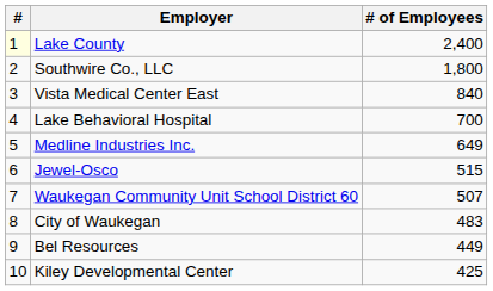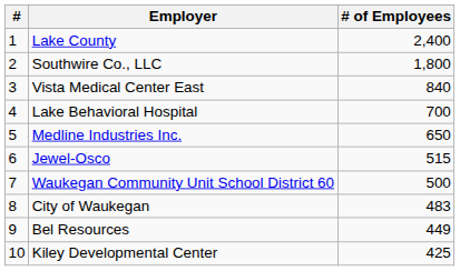 <table class="wikitable">
 <tr>
 <th>#</th>
 <th>Employer</th>
 <th># of Employees</th>
 </tr>
 <tr>
-<td style="background: lightyellow;">1</td>
+<td>1</td>
 <td><a href='#'>Lake County</a></td>
 <td style="text-align: right;">2,400</td>
 </tr>
 <tr>
 <td>2</td>
 <td>Southwire Co., LLC</td>
 <td style="text-align: right;">1,800</td>
 </tr>
 <tr>
 <td>3</td>
 <td>Vista Medical Center East</td>
 <td style="text-align: right;">840</td>
 </tr>
 <tr>
 <td>4</td>
 <td>Lake Behavioral Hospital</td>
 <td style="text-align: right;">700</td>
 </tr>
 <tr>
 <td>5</td>
 <td><a href='#'>Medline Industries Inc.</a></td>
-<td style="text-align: right;">649</td>
+<td style="text-align: right;">650</td>
 </tr>
 <tr>
 <td>6</td>
 <td><a href='#'>Jewel-Osco</a></td>
 <td style="text-align: right;">515</td>
 </tr>
 <tr>
 <td>7</td>
 <td><a href='#'>Waukegan Community Unit School District 60</a></td>
-<td style="text-align: right;">507</td>
+<td style="text-align: right;">500</td>
 </tr>
 <tr>
 <td>8</td>
 <td>City of Waukegan</td>
 <td style="text-align: right;">483</td>
 </tr>
 <tr>
 <td>9</td>
 <td>Bel Resources</td>
 <td style="text-align: right;">449</td>
 </tr>
 <tr>
 <td>10</td>
 <td>Kiley Developmental Center</td>
 <td style="text-align: right;">425</td>
 </tr>
 </table>
